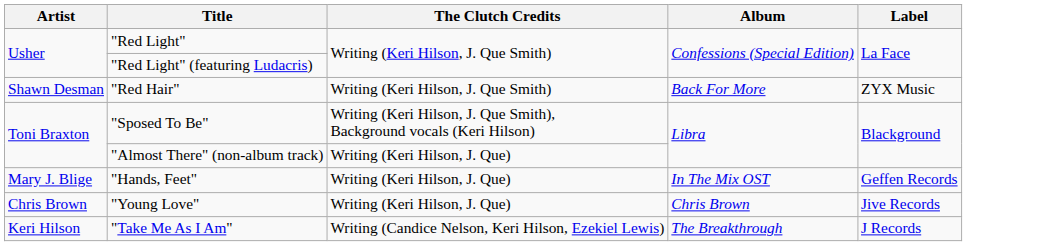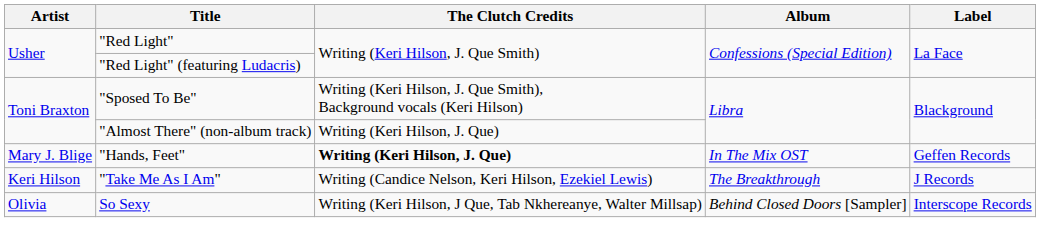 <table class="wikitable">
 <tr>
 <th>Artist</th>
 <th>Title</th>
 <th>The Clutch Credits</th>
 <th>Album</th>
 <th align="center">Label</th>
 </tr>
 <tr>
 <td rowspan="2"><a href='#'>Usher</a></td>
 <td>"Red Light"</td>
 <td rowspan="2">Writing (<a href='#'>Keri Hilson</a>, J. Que Smith)</td>
 <td rowspan="2"><em><a href='#'>Confessions (Special Edition)</a></em></td>
 <td rowspan="2"><a href='#'>La Face</a></td>
 </tr>
 <tr>
 <td>"Red Light" (featuring <a href='#'>Ludacris</a>)</td>
 </tr>
 <tr>
-<td><a href='#'>Shawn Desman</a></td>
-<td>"Red Hair"</td>
-<td>Writing (Keri Hilson, J. Que Smith)</td>
-<td><em><a href='#'>Back For More</a></em></td>
-<td>ZYX Music</td>
-</tr>
-<tr>
 <td rowspan="2"><a href='#'>Toni Braxton</a></td>
 <td>"Sposed To Be"</td>
 <td>Writing (Keri Hilson, J. Que Smith),<br> Background vocals (Keri Hilson)</td>
 <td rowspan="2"><em><a href='#'>Libra</a></em></td>
 <td rowspan="2"><a href='#'>Blackground</a></td>
 </tr>
 <tr>
 <td>"Almost There" (non-album track)</td>
 <td>Writing (Keri Hilson, J. Que)</td>
 </tr>
 <tr>
 <td><a href='#'>Mary J. Blige</a></td>
 <td>"Hands, Feet"</td>
-<td>Writing (Keri Hilson, J. Que)</td>
+<td><strong>Writing (Keri Hilson, J. Que)</strong></td>
 <td><em><a href='#'>In The Mix OST</a></em></td>
 <td><a href='#'>Geffen Records</a></td>
-</tr>
-<tr>
-<td><a href='#'>Chris Brown</a></td>
-<td>"Young Love"</td>
-<td>Writing (Keri Hilson, J. Que)</td>
-<td><em><a href='#'>Chris Brown</a></em></td>
-<td><a href='#'>Jive Records</a></td>
 </tr>
 <tr>
 <td><a href='#'>Keri Hilson</a></td>
 <td>"<a href='#'>Take Me As I Am</a>"</td>
 <td>Writing (Candice Nelson, Keri Hilson, <a href='#'>Ezekiel Lewis</a>)</td>
 <td><em><a href='#'>The Breakthrough</a></em></td>
 <td><a href='#'>J Records</a></td>
 </tr>
+<tr>
+<td><a href='#'>Olivia</a></td>
+<td><a href='#'>So Sexy</a></td>
+<td>Writing (Keri Hilson, J Que, Tab Nkhereanye, Walter Millsap)</td>
+<td><em>Behind Closed Doors</em> [Sampler]</td>
+<td><a href='#'>Interscope Records</a></td>
+</tr>
 </table>
